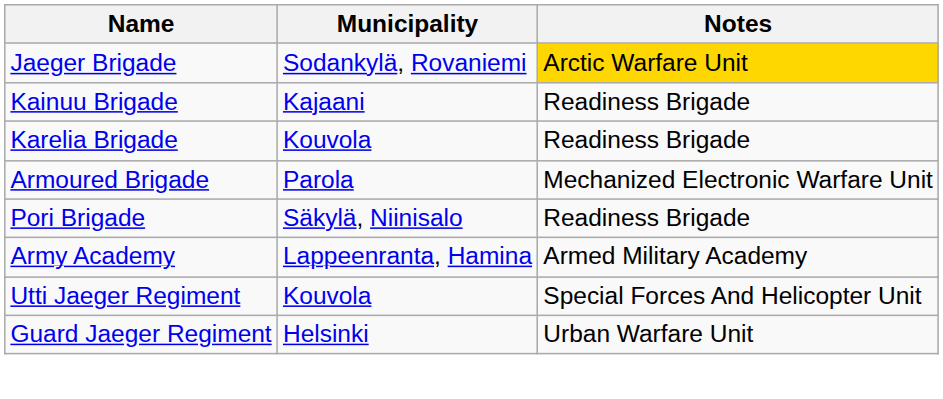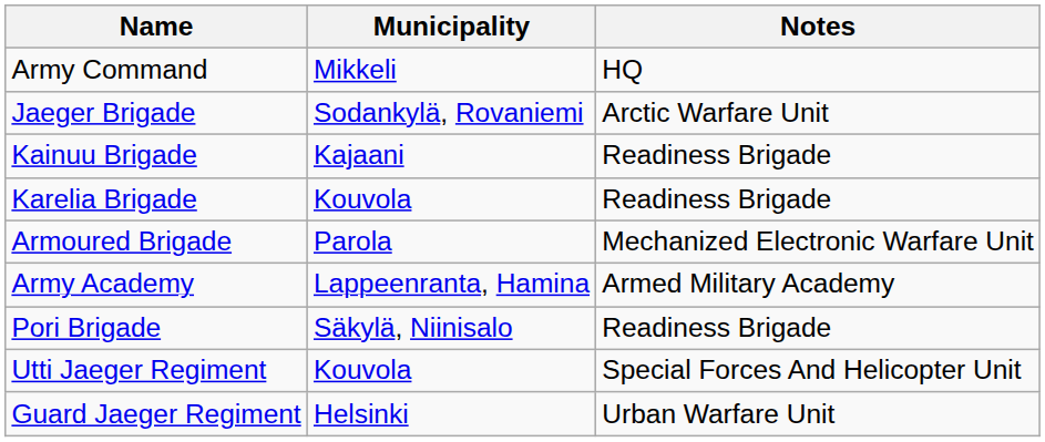 <table class="wikitable">
 <tr>
 <th>Name</th>
 <th>Municipality</th>
 <th>Notes</th>
 </tr>
 <tr>
+<td>Army Command</td>
+<td><a href='#'>Mikkeli</a></td>
+<td>HQ</td>
+</tr>
+<tr>
 <td><a href='#'>Jaeger Brigade</a></td>
 <td><a href='#'>Sodankylä</a>, <a href='#'>Rovaniemi</a></td>
-<td style="background: gold;">Arctic Warfare Unit</td>
+<td>Arctic Warfare Unit</td>
 </tr>
 <tr>
 <td><a href='#'>Kainuu Brigade</a></td>
 <td><a href='#'>Kajaani</a></td>
 <td>Readiness Brigade</td>
 </tr>
 <tr>
 <td><a href='#'>Karelia Brigade</a></td>
 <td><a href='#'>Kouvola</a></td>
 <td>Readiness Brigade</td>
 </tr>
 <tr>
 <td><a href='#'>Armoured Brigade</a></td>
 <td><a href='#'>Parola</a></td>
 <td>Mechanized Electronic Warfare Unit</td>
 </tr>
 <tr>
+<td><a href='#'>Army Academy</a></td>
+<td><a href='#'>Lappeenranta</a>, <a href='#'>Hamina</a></td>
+<td>Armed Military Academy</td>
+</tr>
+<tr>
 <td><a href='#'>Pori Brigade</a></td>
 <td><a href='#'>Säkylä</a>, <a href='#'>Niinisalo</a></td>
 <td>Readiness Brigade</td>
-</tr>
-<tr>
-<td><a href='#'>Army Academy</a></td>
-<td><a href='#'>Lappeenranta</a>, <a href='#'>Hamina</a></td>
-<td>Armed Military Academy</td>
 </tr>
 <tr>
 <td><a href='#'>Utti Jaeger Regiment</a></td>
 <td><a href='#'>Kouvola</a></td>
 <td>Special Forces And Helicopter Unit</td>
 </tr>
 <tr>
 <td><a href='#'>Guard Jaeger Regiment</a></td>
 <td><a href='#'>Helsinki</a></td>
 <td>Urban Warfare Unit</td>
 </tr>
 </table>
